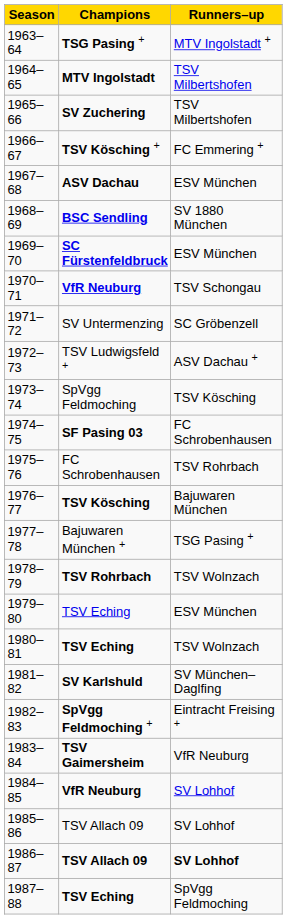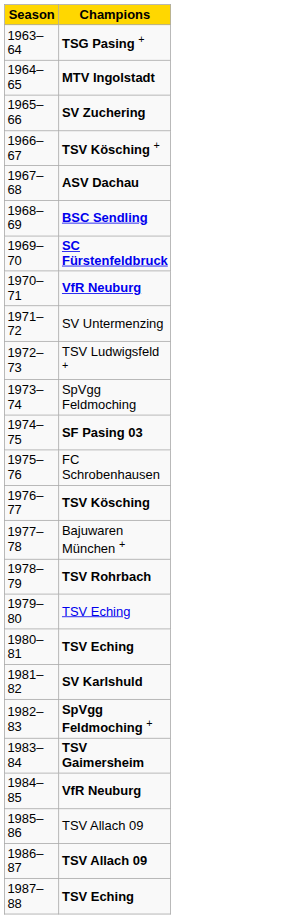 <table class="wikitable">
 <tr align="center" bgcolor="#FFD700">
 <td width="60"><strong>Season</strong></td>
 <td width="130"><strong>Champions</strong></td>
-<td width="130"><strong>Runners–up</strong></td>
 </tr>
 <tr>
 <td>1963–64</td>
 <td><strong>TSG Pasing</strong> <sup>+</sup></td>
-<td><a href='#'>MTV Ingolstadt</a> <sup>+</sup></td>
 </tr>
 <tr>
 <td>1964–65</td>
 <td><strong>MTV Ingolstadt</strong></td>
-<td><a href='#'>TSV Milbertshofen</a></td>
 </tr>
 <tr>
 <td>1965–66</td>
 <td><strong>SV Zuchering</strong></td>
-<td>TSV Milbertshofen</td>
 </tr>
 <tr>
 <td>1966–67</td>
 <td><strong>TSV Kösching</strong> <sup>+</sup></td>
-<td>FC Emmering <sup>+</sup></td>
 </tr>
 <tr>
 <td>1967–68</td>
 <td><strong>ASV Dachau</strong></td>
-<td>ESV München</td>
 </tr>
 <tr>
 <td>1968–69</td>
 <td><strong><a href='#'>BSC Sendling</a></strong></td>
-<td>SV 1880 München</td>
 </tr>
 <tr>
 <td>1969–70</td>
 <td><strong><a href='#'>SC Fürstenfeldbruck</a></strong></td>
-<td>ESV München</td>
 </tr>
 <tr>
 <td>1970–71</td>
 <td><strong><a href='#'>VfR Neuburg</a></strong></td>
-<td>TSV Schongau</td>
 </tr>
 <tr>
 <td>1971–72</td>
 <td>SV Untermenzing</td>
-<td>SC Gröbenzell</td>
 </tr>
 <tr>
 <td>1972–73</td>
 <td>TSV Ludwigsfeld <sup>+</sup></td>
-<td>ASV Dachau <sup>+</sup></td>
 </tr>
 <tr>
 <td>1973–74</td>
 <td>SpVgg Feldmoching</td>
-<td>TSV Kösching</td>
 </tr>
 <tr>
 <td>1974–75</td>
 <td><strong>SF Pasing 03</strong></td>
-<td>FC Schrobenhausen</td>
 </tr>
 <tr>
 <td>1975–76</td>
 <td>FC Schrobenhausen</td>
-<td>TSV Rohrbach</td>
 </tr>
 <tr>
 <td>1976–77</td>
 <td><strong>TSV Kösching</strong></td>
-<td>Bajuwaren München</td>
 </tr>
 <tr>
 <td>1977–78</td>
 <td>Bajuwaren München <sup>+</sup></td>
-<td>TSG Pasing <sup>+</sup></td>
 </tr>
 <tr>
 <td>1978–79</td>
 <td><strong>TSV Rohrbach</strong></td>
-<td>TSV Wolnzach</td>
 </tr>
 <tr>
 <td>1979–80</td>
 <td><a href='#'>TSV Eching</a></td>
-<td>ESV München</td>
 </tr>
 <tr>
 <td>1980–81</td>
 <td><strong>TSV Eching</strong></td>
-<td>TSV Wolnzach</td>
 </tr>
 <tr>
 <td>1981–82</td>
 <td><strong>SV Karlshuld</strong></td>
-<td>SV München–Daglfing</td>
 </tr>
 <tr>
 <td>1982–83</td>
 <td><strong>SpVgg Feldmoching</strong> <sup>+</sup></td>
-<td>Eintracht Freising <sup>+</sup></td>
 </tr>
 <tr>
 <td>1983–84</td>
 <td><strong>TSV Gaimersheim</strong></td>
-<td>VfR Neuburg</td>
 </tr>
 <tr>
 <td>1984–85</td>
 <td><strong>VfR Neuburg</strong></td>
-<td><a href='#'>SV Lohhof</a></td>
 </tr>
 <tr>
 <td>1985–86</td>
 <td>TSV Allach 09</td>
-<td>SV Lohhof</td>
 </tr>
 <tr>
 <td>1986–87</td>
 <td><strong>TSV Allach 09</strong></td>
-<td><strong>SV Lohhof</strong></td>
 </tr>
 <tr>
 <td>1987–88</td>
 <td><strong>TSV Eching</strong></td>
-<td>SpVgg Feldmoching</td>
 </tr>
 </table>
